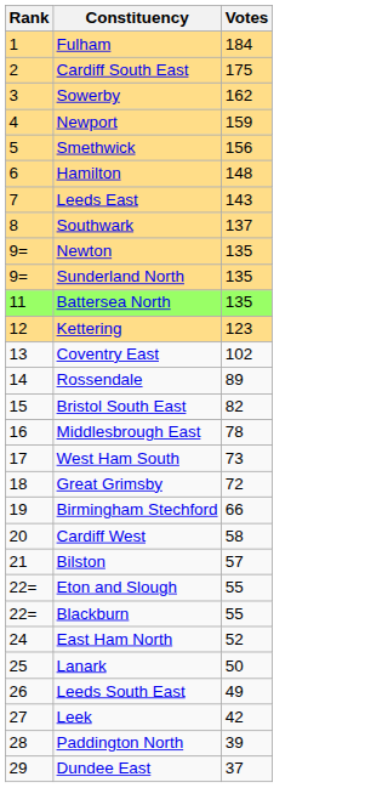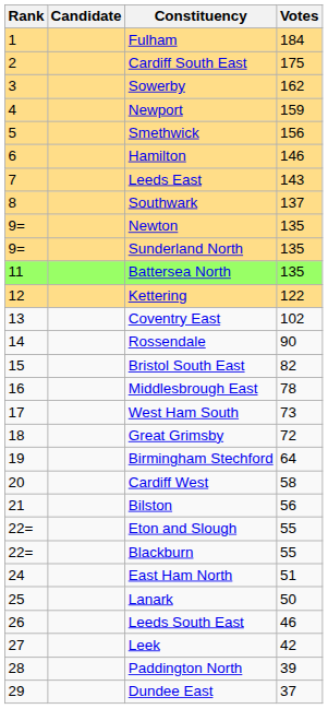 <table class="wikitable sortable">
 <tr>
 <th>Rank<br></th>
+<th>Candidate<br></th>
 <th>Constituency<br></th>
 <th>Votes<br></th>
 </tr>
 <tr bgcolor=ffdd88>
 <td>1</td>
+<td></td>
 <td><a href='#'>Fulham</a></td>
 <td>184</td>
 </tr>
 <tr bgcolor=ffdd88>
 <td>2</td>
+<td></td>
 <td><a href='#'>Cardiff South East</a></td>
 <td>175</td>
 </tr>
 <tr bgcolor=ffdd88>
 <td>3</td>
+<td></td>
 <td><a href='#'>Sowerby</a></td>
 <td>162</td>
 </tr>
 <tr bgcolor=ffdd88>
 <td>4</td>
+<td></td>
 <td><a href='#'>Newport</a></td>
 <td>159</td>
 </tr>
 <tr bgcolor=ffdd88>
 <td>5</td>
+<td></td>
 <td><a href='#'>Smethwick</a></td>
 <td>156</td>
 </tr>
 <tr bgcolor=ffdd88>
 <td>6</td>
+<td></td>
 <td><a href='#'>Hamilton</a></td>
-<td>148</td>
+<td>146</td>
 </tr>
 <tr bgcolor=ffdd88>
 <td>7</td>
+<td></td>
 <td><a href='#'>Leeds East</a></td>
 <td>143</td>
 </tr>
 <tr bgcolor=ffdd88>
 <td>8</td>
+<td></td>
 <td><a href='#'>Southwark</a></td>
 <td>137</td>
 </tr>
 <tr bgcolor=ffdd88>
 <td>9=</td>
+<td></td>
 <td><a href='#'>Newton</a></td>
 <td>135</td>
 </tr>
 <tr bgcolor=ffdd88>
 <td>9=</td>
+<td></td>
 <td><a href='#'>Sunderland North</a></td>
 <td>135</td>
 </tr>
 <tr bgcolor=99ff66>
 <td>11</td>
+<td></td>
 <td><a href='#'>Battersea North</a></td>
 <td>135</td>
 </tr>
 <tr bgcolor=ffdd88>
 <td>12</td>
+<td></td>
 <td><a href='#'>Kettering</a></td>
-<td>123</td>
+<td>122</td>
 </tr>
 <tr>
 <td>13</td>
+<td></td>
 <td><a href='#'>Coventry East</a></td>
 <td>102</td>
 </tr>
 <tr>
 <td>14</td>
+<td></td>
 <td><a href='#'>Rossendale</a></td>
-<td>89</td>
+<td>90</td>
 </tr>
 <tr>
 <td>15</td>
+<td></td>
 <td><a href='#'>Bristol South East</a></td>
 <td>82</td>
 </tr>
 <tr>
 <td>16</td>
+<td></td>
 <td><a href='#'>Middlesbrough East</a></td>
 <td>78</td>
 </tr>
 <tr>
 <td>17</td>
+<td></td>
 <td><a href='#'>West Ham South</a></td>
 <td>73</td>
 </tr>
 <tr>
 <td>18</td>
+<td></td>
 <td><a href='#'>Great Grimsby</a></td>
 <td>72</td>
 </tr>
 <tr>
 <td>19</td>
+<td></td>
 <td><a href='#'>Birmingham Stechford</a></td>
-<td>66</td>
+<td>64</td>
 </tr>
 <tr>
 <td>20</td>
+<td></td>
 <td><a href='#'>Cardiff West</a></td>
 <td>58</td>
 </tr>
 <tr>
 <td>21</td>
+<td></td>
 <td><a href='#'>Bilston</a></td>
-<td>57</td>
+<td>56</td>
 </tr>
 <tr>
 <td>22=</td>
+<td></td>
 <td><a href='#'>Eton and Slough</a></td>
 <td>55</td>
 </tr>
 <tr>
 <td>22=</td>
+<td></td>
 <td><a href='#'>Blackburn</a></td>
 <td>55</td>
 </tr>
 <tr>
 <td>24</td>
+<td></td>
 <td><a href='#'>East Ham North</a></td>
-<td>52</td>
+<td>51</td>
 </tr>
 <tr>
 <td>25</td>
+<td></td>
 <td><a href='#'>Lanark</a></td>
 <td>50</td>
 </tr>
 <tr>
 <td>26</td>
+<td></td>
 <td><a href='#'>Leeds South East</a></td>
-<td>49</td>
+<td>46</td>
 </tr>
 <tr>
 <td>27</td>
+<td></td>
 <td><a href='#'>Leek</a></td>
 <td>42</td>
 </tr>
 <tr>
 <td>28</td>
+<td></td>
 <td><a href='#'>Paddington North</a></td>
 <td>39</td>
 </tr>
 <tr>
 <td>29</td>
+<td></td>
 <td><a href='#'>Dundee East</a></td>
 <td>37</td>
 </tr>
 </table>
